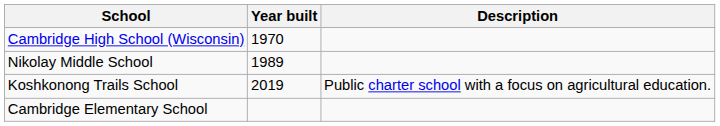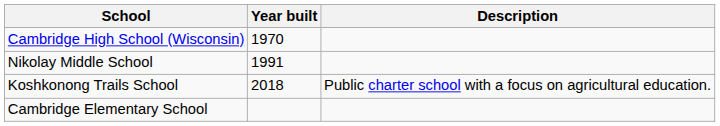 <table class="wikitable">
 <tr>
 <th>School</th>
 <th>Year built</th>
 <th>Description</th>
 </tr>
 <tr>
 <td><a href='#'>Cambridge High School (Wisconsin)</a></td>
 <td>1970</td>
 <td></td>
 </tr>
 <tr>
 <td>Nikolay Middle School</td>
-<td>1989</td>
+<td>1991</td>
 <td></td>
 </tr>
 <tr>
 <td>Koshkonong Trails School</td>
-<td>2019</td>
+<td>2018</td>
 <td>Public <a href='#'>charter school</a> with a focus on agricultural education.</td>
 </tr>
 <tr>
 <td>Cambridge Elementary School</td>
 <td></td>
 <td></td>
 </tr>
 </table>
